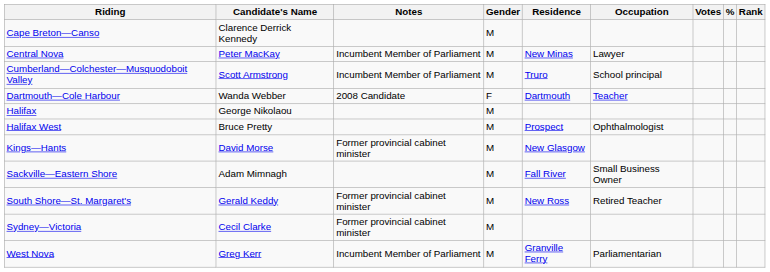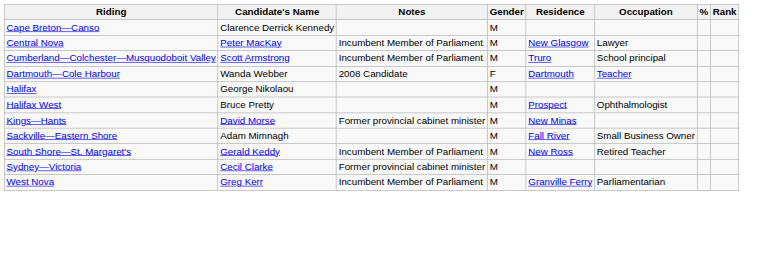 <table class="wikitable sortable">
 <tr>
 <th>Riding</th>
 <th>Candidate's Name</th>
 <th>Notes</th>
 <th>Gender</th>
 <th>Residence</th>
 <th>Occupation</th>
-<th>Votes</th>
 <th>%</th>
 <th>Rank</th>
 </tr>
 <tr>
 <td><a href='#'>Cape Breton—Canso</a></td>
 <td>Clarence Derrick Kennedy</td>
 <td></td>
 <td>M</td>
 <td></td>
 <td></td>
 <td></td>
 <td></td>
-<td></td>
 </tr>
 <tr>
 <td><a href='#'>Central Nova</a></td>
 <td><a href='#'>Peter MacKay</a></td>
 <td>Incumbent Member of Parliament</td>
 <td>M</td>
-<td><a href='#'>New Minas</a></td>
+<td><a href='#'>New Glasgow</a></td>
 <td>Lawyer</td>
-<td></td>
 <td></td>
 <td></td>
 </tr>
 <tr>
 <td><a href='#'>Cumberland—Colchester—Musquodoboit Valley</a></td>
 <td><a href='#'>Scott Armstrong</a></td>
 <td>Incumbent Member of Parliament</td>
 <td>M</td>
 <td><a href='#'>Truro</a></td>
 <td>School principal</td>
 <td></td>
 <td></td>
-<td></td>
 </tr>
 <tr>
 <td><a href='#'>Dartmouth—Cole Harbour</a></td>
 <td>Wanda Webber</td>
 <td>2008 Candidate</td>
 <td>F</td>
 <td><a href='#'>Dartmouth</a></td>
 <td><a href='#'>Teacher</a></td>
 <td></td>
 <td></td>
-<td></td>
 </tr>
 <tr>
 <td><a href='#'>Halifax</a></td>
 <td>George Nikolaou</td>
 <td></td>
 <td>M</td>
-<td></td>
 <td></td>
 <td></td>
 <td></td>
 <td></td>
 </tr>
 <tr>
 <td><a href='#'>Halifax West</a></td>
 <td>Bruce Pretty</td>
 <td></td>
 <td>M</td>
 <td><a href='#'>Prospect</a></td>
 <td>Ophthalmologist</td>
 <td></td>
 <td></td>
-<td></td>
 </tr>
 <tr>
 <td><a href='#'>Kings—Hants</a></td>
 <td><a href='#'>David Morse</a></td>
 <td>Former provincial cabinet minister</td>
 <td>M</td>
-<td><a href='#'>New Glasgow</a></td>
-<td></td>
+<td><a href='#'>New Minas</a></td>
 <td></td>
 <td></td>
 <td></td>
 </tr>
 <tr>
 <td><a href='#'>Sackville—Eastern Shore</a></td>
 <td>Adam Mimnagh</td>
 <td></td>
 <td>M</td>
 <td><a href='#'>Fall River</a></td>
 <td>Small Business Owner</td>
 <td></td>
 <td></td>
-<td></td>
 </tr>
 <tr>
 <td><a href='#'>South Shore—St. Margaret's</a></td>
 <td><a href='#'>Gerald Keddy</a></td>
-<td>Former provincial cabinet minister</td>
+<td>Incumbent Member of Parliament</td>
 <td>M</td>
 <td><a href='#'>New Ross</a></td>
 <td>Retired Teacher</td>
-<td></td>
 <td></td>
 <td></td>
 </tr>
 <tr>
 <td><a href='#'>Sydney—Victoria</a></td>
 <td><a href='#'>Cecil Clarke</a></td>
 <td>Former provincial cabinet minister</td>
 <td>M</td>
-<td></td>
 <td></td>
 <td></td>
 <td></td>
 <td></td>
 </tr>
 <tr>
 <td><a href='#'>West Nova</a></td>
 <td><a href='#'>Greg Kerr</a></td>
 <td>Incumbent Member of Parliament</td>
 <td>M</td>
 <td><a href='#'>Granville Ferry</a></td>
 <td>Parliamentarian</td>
 <td></td>
 <td></td>
-<td></td>
 </tr>
 </table>
